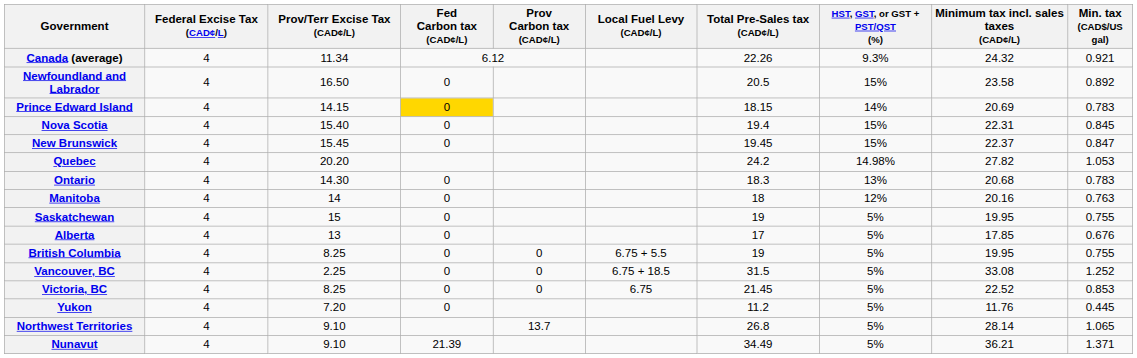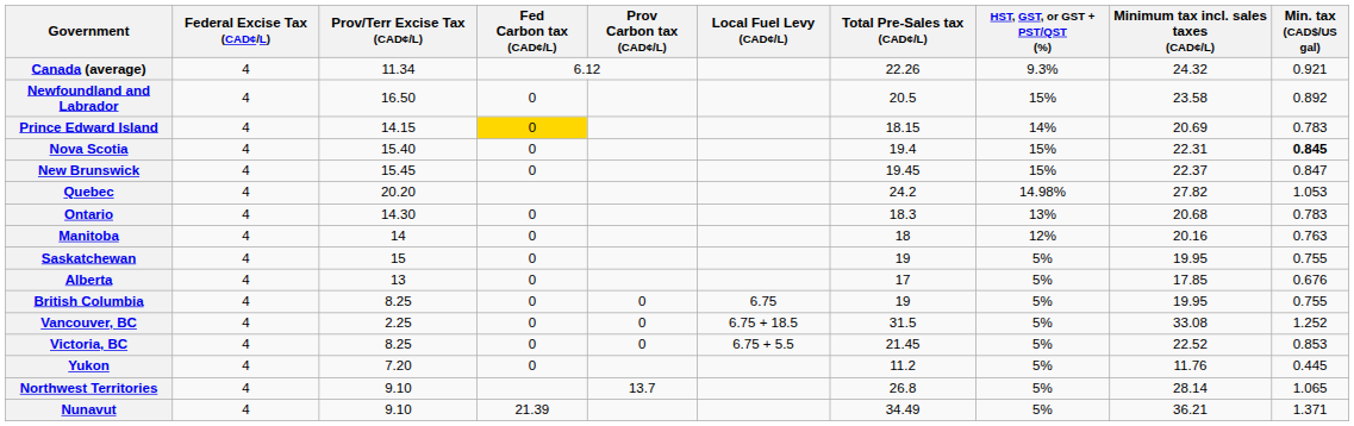 <table class="wikitable sortable" style="text-align:center">
 <tr>
 <th>Government</th>
 <th>Federal Excise Tax <small>(<a href='#'>CAD¢</a>/<a href='#'>L</a>)</small> </th>
 <th>Prov/Terr Excise Tax <small>(CAD¢/L)</small></th>
 <th>Fed<br>Carbon tax <small>(CAD¢/L)</small> </th>
 <th>Prov<br>Carbon tax <small>(CAD¢/L)</small></th>
 <th>Local Fuel Levy <small>(CAD¢/L)</small></th>
 <th>Total Pre-Sales tax <small>(CAD¢/L)</small></th>
 <th><small><a href='#'>HST</a>, <a href='#'>GST</a>, or GST + <a href='#'>PST/QST</a><br>(%)</small></th>
 <th>Minimum tax incl. sales taxes<br><small>(CAD¢/L)</small></th>
 <th>Min. tax<br><small>(CAD$/US gal)</small></th>
 </tr>
 <tr>
 <th><a href='#'>Canada</a> (average)</th>
 <td>4</td>
 <td>11.34</td>
 <td colspan="2">6.12</td>
 <td></td>
 <td>22.26</td>
 <td>9.3%</td>
 <td>24.32</td>
 <td>0.921</td>
 </tr>
 <tr>
 <th><a href='#'>Newfoundland and Labrador</a></th>
 <td>4</td>
 <td>16.50 </td>
 <td>0</td>
 <td></td>
 <td></td>
 <td>20.5</td>
 <td>15%</td>
 <td>23.58</td>
 <td>0.892</td>
 </tr>
 <tr>
 <th><a href='#'>Prince Edward Island</a></th>
 <td>4</td>
 <td>14.15 </td>
 <td style="background: gold;">0</td>
 <td></td>
 <td></td>
 <td>18.15</td>
 <td>14%</td>
 <td>20.69</td>
 <td>0.783</td>
 </tr>
 <tr>
 <th><a href='#'>Nova Scotia</a></th>
 <td>4</td>
 <td>15.40 </td>
 <td>0</td>
 <td></td>
 <td></td>
 <td>19.4</td>
 <td>15%</td>
 <td>22.31</td>
-<td>0.845</td>
+<td><strong>0.845</strong></td>
 </tr>
 <tr>
 <th><a href='#'>New Brunswick</a></th>
 <td>4</td>
 <td>15.45 </td>
 <td>0</td>
 <td></td>
 <td></td>
 <td>19.45</td>
 <td>15%</td>
 <td>22.37</td>
 <td>0.847</td>
 </tr>
 <tr>
 <th><a href='#'>Quebec</a></th>
 <td>4</td>
 <td>20.20 </td>
 <td></td>
 <td></td>
 <td></td>
 <td>24.2</td>
 <td>14.98%</td>
 <td>27.82</td>
 <td>1.053</td>
 </tr>
 <tr>
 <th><a href='#'>Ontario</a></th>
 <td>4</td>
 <td>14.30 </td>
 <td>0</td>
 <td></td>
 <td></td>
 <td>18.3</td>
 <td>13%</td>
 <td>20.68</td>
 <td>0.783</td>
 </tr>
 <tr>
 <th><a href='#'>Manitoba</a></th>
 <td>4</td>
 <td>14 </td>
 <td>0</td>
 <td></td>
 <td></td>
 <td>18</td>
 <td>12%</td>
 <td>20.16</td>
 <td>0.763</td>
 </tr>
 <tr>
 <th><a href='#'>Saskatchewan</a></th>
 <td>4</td>
 <td>15 </td>
 <td>0</td>
 <td></td>
 <td></td>
 <td>19</td>
 <td>5%</td>
 <td>19.95</td>
 <td>0.755</td>
 </tr>
 <tr>
 <th><a href='#'>Alberta</a></th>
 <td>4</td>
 <td>13 </td>
 <td>0</td>
 <td></td>
 <td></td>
 <td>17</td>
 <td>5%</td>
 <td>17.85</td>
 <td>0.676</td>
 </tr>
 <tr>
 <th><a href='#'>British Columbia</a></th>
 <td>4</td>
 <td>8.25</td>
 <td>0</td>
 <td>0</td>
-<td>6.75 + 5.5 </td>
+<td>6.75 </td>
 <td>19</td>
 <td>5%</td>
 <td>19.95</td>
 <td>0.755</td>
 </tr>
 <tr>
 <th><a href='#'>Vancouver, BC</a></th>
 <td>4</td>
 <td>2.25 </td>
 <td>0</td>
 <td>0</td>
 <td>6.75 + 18.5 </td>
 <td>31.5</td>
 <td>5%</td>
 <td>33.08</td>
 <td>1.252</td>
 </tr>
 <tr>
 <th><a href='#'>Victoria, BC</a></th>
 <td>4</td>
 <td>8.25</td>
 <td>0</td>
 <td>0</td>
-<td>6.75 </td>
+<td>6.75 + 5.5 </td>
 <td>21.45</td>
 <td>5%</td>
 <td>22.52</td>
 <td>0.853</td>
 </tr>
 <tr>
 <th><a href='#'>Yukon</a></th>
 <td>4</td>
 <td>7.20 </td>
 <td>0</td>
 <td></td>
 <td></td>
 <td>11.2</td>
 <td>5%</td>
 <td>11.76</td>
 <td>0.445</td>
 </tr>
 <tr>
 <th><a href='#'>Northwest Territories</a></th>
 <td>4</td>
 <td>9.10 </td>
 <td></td>
 <td>13.7</td>
 <td></td>
 <td>26.8</td>
 <td>5%</td>
 <td>28.14</td>
 <td>1.065</td>
 </tr>
 <tr>
 <th><a href='#'>Nunavut</a></th>
 <td>4</td>
 <td>9.10 </td>
 <td>21.39</td>
 <td></td>
 <td></td>
 <td>34.49</td>
 <td>5%</td>
 <td>36.21</td>
 <td>1.371</td>
 </tr>
 </table>
